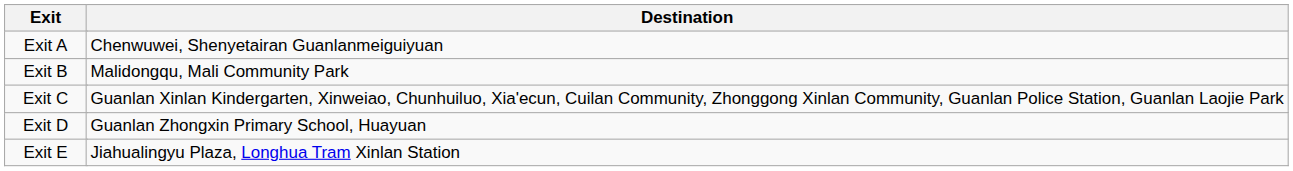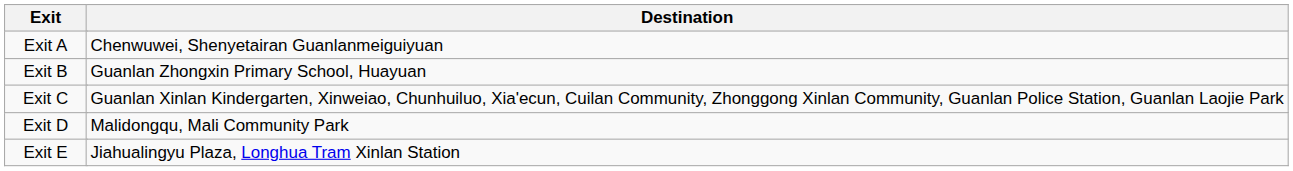 <table class="wikitable">
 <tr>
 <th style="width:70px" colspan="2">Exit</th>
 <th>Destination</th>
 </tr>
 <tr>
 <td align="center" colspan="2">Exit A</td>
 <td>Chenwuwei, Shenyetairan Guanlanmeiguiyuan</td>
 </tr>
 <tr>
 <td align="center" colspan="2">Exit B</td>
-<td>Malidongqu, Mali Community Park</td>
+<td>Guanlan Zhongxin Primary School, Huayuan</td>
 </tr>
 <tr>
 <td align="center" colspan="2">Exit C</td>
 <td>Guanlan Xinlan Kindergarten, Xinweiao, Chunhuiluo, Xia'ecun, Cuilan Community, Zhonggong Xinlan Community, Guanlan Police Station, Guanlan Laojie Park</td>
 </tr>
 <tr>
 <td align="center" colspan="2">Exit D</td>
-<td>Guanlan Zhongxin Primary School, Huayuan</td>
+<td>Malidongqu, Mali Community Park</td>
 </tr>
 <tr>
 <td align="center" colspan="2">Exit E</td>
 <td>Jiahualingyu Plaza,  <a href='#'>Longhua Tram</a> Xinlan Station</td>
 </tr>
 </table>
